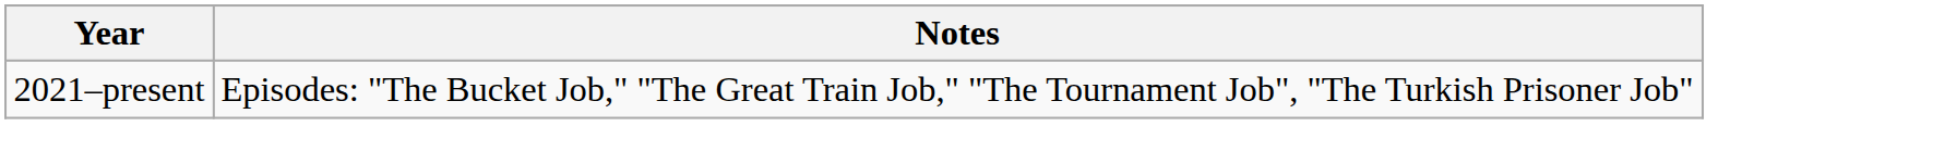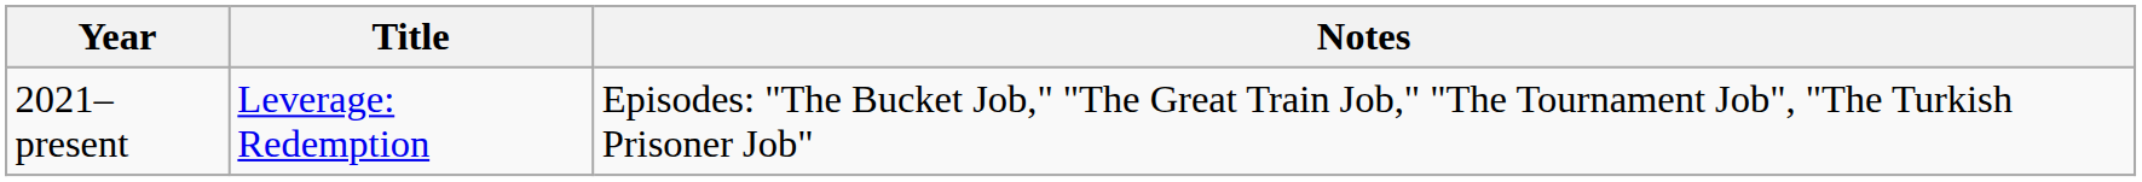 <table class="wikitable sortable">
 <tr>
 <th>Year</th>
+<th>Title</th>
 <th class="unsortable">Notes</th>
 </tr>
 <tr>
 <td>2021–present</td>
+<td><a href='#'>Leverage: Redemption</a></td>
 <td>Episodes: "The Bucket Job," "The Great Train Job," "The Tournament Job", "The Turkish Prisoner Job"</td>
 </tr>
 </table>
